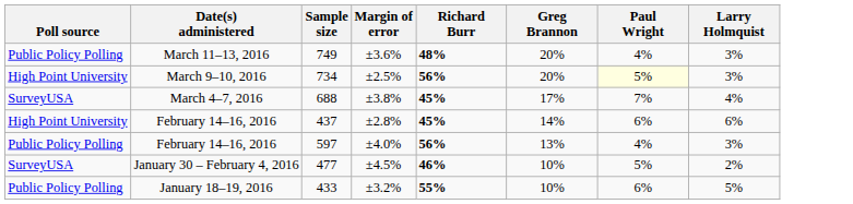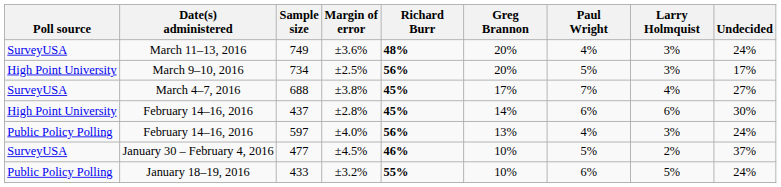 <table class="wikitable" style="font-size:90%;">
 <tr valign= bottom>
 <th>Poll source</th>
 <th>Date(s)<br>administered</th>
 <th>Sample<br>size</th>
 <th>Margin of<br>error</th>
 <th style="width:90px;">Richard<br>Burr</th>
 <th style="width:90px;">Greg<br>Brannon</th>
 <th style="width:90px;">Paul<br>Wright</th>
 <th style="width:90px;">Larry<br>Holmquist</th>
+<th>Undecided</th>
 </tr>
 <tr>
-<td><a href='#'>Public Policy Polling</a></td>
+<td><a href='#'>SurveyUSA</a></td>
 <td align=center>March 11–13, 2016</td>
 <td align=center>749</td>
 <td align=center>±3.6%</td>
 <td><strong>48%</strong></td>
 <td align=center>20%</td>
 <td align=center>4%</td>
 <td align=center>3%</td>
+<td align=center>24%</td>
 </tr>
 <tr>
 <td><a href='#'>High Point University</a></td>
 <td align=center>March 9–10, 2016</td>
 <td align=center>734</td>
 <td align=center>±2.5%</td>
 <td><strong>56%</strong></td>
 <td align=center>20%</td>
-<td align=center style="background: lightyellow;">5%</td>
+<td align=center>5%</td>
 <td align=center>3%</td>
+<td align=center>17%</td>
 </tr>
 <tr>
 <td><a href='#'>SurveyUSA</a></td>
 <td align=center>March 4–7, 2016</td>
 <td align=center>688</td>
 <td align=center>±3.8%</td>
 <td><strong>45%</strong></td>
 <td align=center>17%</td>
 <td align=center>7%</td>
 <td align=center>4%</td>
+<td align=center>27%</td>
 </tr>
 <tr>
 <td><a href='#'>High Point University</a></td>
 <td align=center>February 14–16, 2016</td>
 <td align=center>437</td>
 <td align=center>±2.8%</td>
 <td><strong>45%</strong></td>
 <td align=center>14%</td>
 <td align=center>6%</td>
 <td align=center>6%</td>
+<td align=center>30%</td>
 </tr>
 <tr>
 <td><a href='#'>Public Policy Polling</a></td>
 <td align=center>February 14–16, 2016</td>
 <td align=center>597</td>
 <td align=center>±4.0%</td>
 <td><strong>56%</strong></td>
 <td align=center>13%</td>
 <td align=center>4%</td>
 <td align=center>3%</td>
+<td align=center>24%</td>
 </tr>
 <tr>
 <td><a href='#'>SurveyUSA</a></td>
 <td align=center>January 30 – February 4, 2016</td>
 <td align=center>477</td>
 <td align=center>±4.5%</td>
 <td><strong>46%</strong></td>
 <td align=center>10%</td>
 <td align=center>5%</td>
 <td align=center>2%</td>
+<td align=center>37%</td>
 </tr>
 <tr>
 <td><a href='#'>Public Policy Polling</a></td>
 <td align=center>January 18–19, 2016</td>
 <td align=center>433</td>
 <td align=center>±3.2%</td>
 <td><strong>55%</strong></td>
 <td align=center>10%</td>
 <td align=center>6%</td>
 <td align=center>5%</td>
+<td align=center>24%</td>
 </tr>
 </table>
